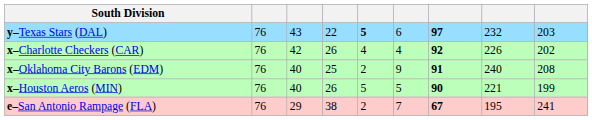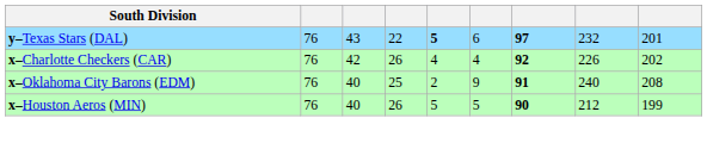 <table class="wikitable" style="width:50em">
 <tr bgcolor="#DDDDFF">
 <th width="35%">South Division</th>
 <th width="5%"></th>
 <th width="5%"></th>
 <th width="5%"></th>
 <th width="5%"></th>
 <th width="5%"></th>
 <th width="7.5%"></th>
 <th width="7.5%"></th>
 <th width="7.5%"></th>
 </tr>
 <tr bgcolor=#97DEFF>
 <td><strong>y–</strong><a href='#'>Texas Stars</a> (<a href='#'>DAL</a>)</td>
 <td>76</td>
 <td>43</td>
 <td>22</td>
 <td><strong>5</strong></td>
 <td>6</td>
 <td><strong>97</strong></td>
 <td>232</td>
-<td>203</td>
+<td>201</td>
 </tr>
 <tr bgcolor=#bbffbb>
 <td><strong>x–</strong><a href='#'>Charlotte Checkers</a> (<a href='#'>CAR</a>)</td>
 <td>76</td>
 <td>42</td>
 <td>26</td>
 <td>4</td>
 <td>4</td>
 <td><strong>92</strong></td>
 <td>226</td>
 <td>202</td>
 </tr>
 <tr bgcolor=#bbffbb>
 <td><strong>x–</strong><a href='#'>Oklahoma City Barons</a> (<a href='#'>EDM</a>)</td>
 <td>76</td>
 <td>40</td>
 <td>25</td>
 <td>2</td>
 <td>9</td>
 <td><strong>91</strong></td>
 <td>240</td>
 <td>208</td>
 </tr>
 <tr bgcolor=#bbffbb>
 <td><strong>x–</strong><a href='#'>Houston Aeros</a> (<a href='#'>MIN</a>)</td>
 <td>76</td>
 <td>40</td>
 <td>26</td>
 <td>5</td>
 <td>5</td>
 <td><strong>90</strong></td>
-<td>221</td>
+<td>212</td>
 <td>199</td>
 </tr>
-<tr bgcolor=#ffcccc>
-<td><strong>e–</strong><a href='#'>San Antonio Rampage</a> (<a href='#'>FLA</a>)</td>
-<td>76</td>
-<td>29</td>
-<td>38</td>
-<td>2</td>
-<td>7</td>
-<td><strong>67</strong></td>
-<td>195</td>
-<td>241</td>
-</tr>
 </table>
